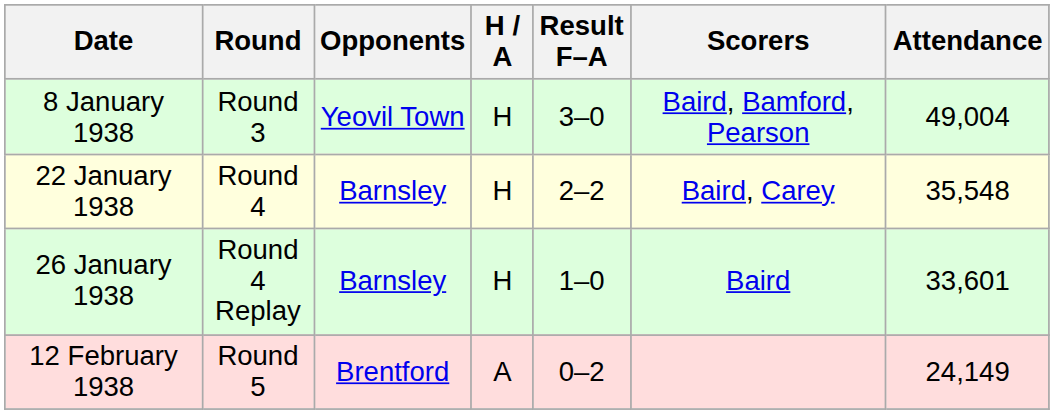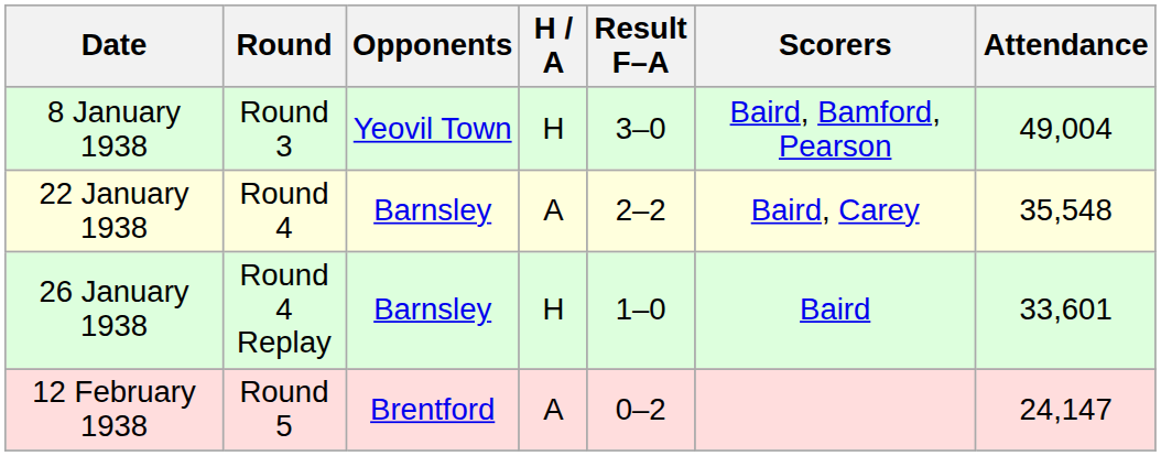 <table class="wikitable" style="text-align:center">
 <tr>
 <th>Date</th>
 <th>Round</th>
 <th>Opponents</th>
 <th>H / A</th>
 <th>Result<br>F–A</th>
 <th>Scorers</th>
 <th>Attendance</th>
 </tr>
 <tr bgcolor="#ddffdd">
 <td>8 January 1938</td>
 <td>Round 3</td>
 <td><a href='#'>Yeovil Town</a></td>
 <td>H</td>
 <td>3–0</td>
 <td><a href='#'>Baird</a>, <a href='#'>Bamford</a>, <a href='#'>Pearson</a></td>
 <td>49,004</td>
 </tr>
 <tr bgcolor="#ffffdd">
 <td>22 January 1938</td>
 <td>Round 4</td>
 <td><a href='#'>Barnsley</a></td>
-<td>H</td>
+<td>A</td>
 <td>2–2</td>
 <td><a href='#'>Baird</a>, <a href='#'>Carey</a></td>
 <td>35,548</td>
 </tr>
 <tr bgcolor="#ddffdd">
 <td>26 January 1938</td>
 <td>Round 4<br>Replay</td>
 <td><a href='#'>Barnsley</a></td>
 <td>H</td>
 <td>1–0</td>
 <td><a href='#'>Baird</a></td>
 <td>33,601</td>
 </tr>
 <tr bgcolor="#ffdddd">
 <td>12 February 1938</td>
 <td>Round 5</td>
 <td><a href='#'>Brentford</a></td>
 <td>A</td>
 <td>0–2</td>
 <td></td>
-<td>24,149</td>
+<td>24,147</td>
 </tr>
 </table>
